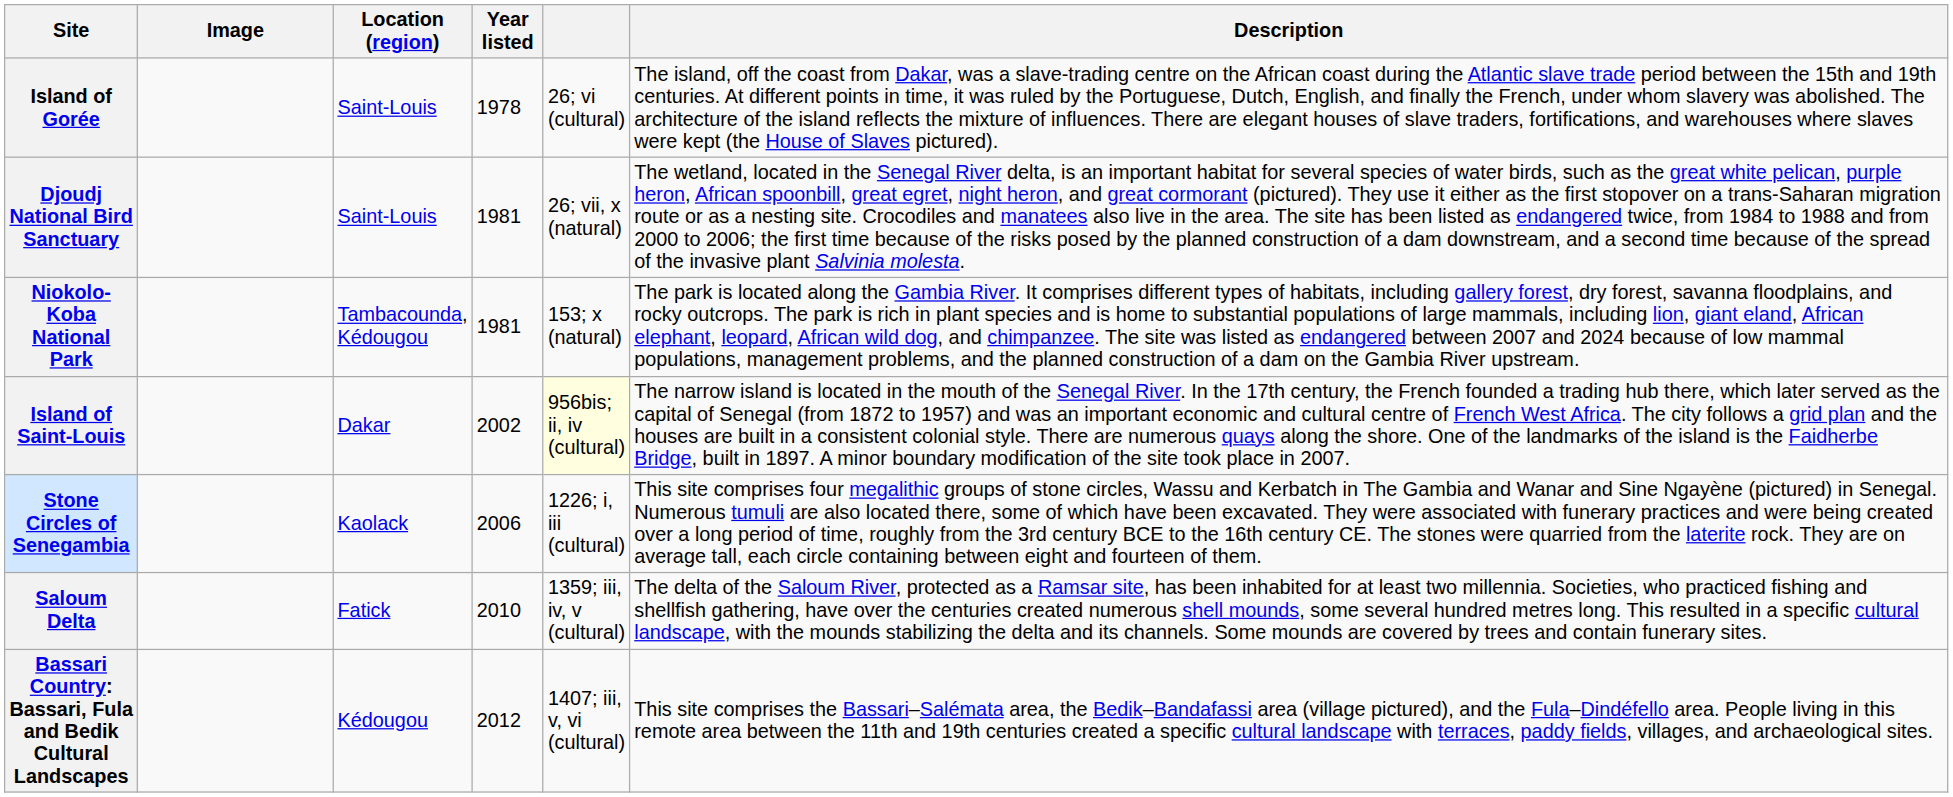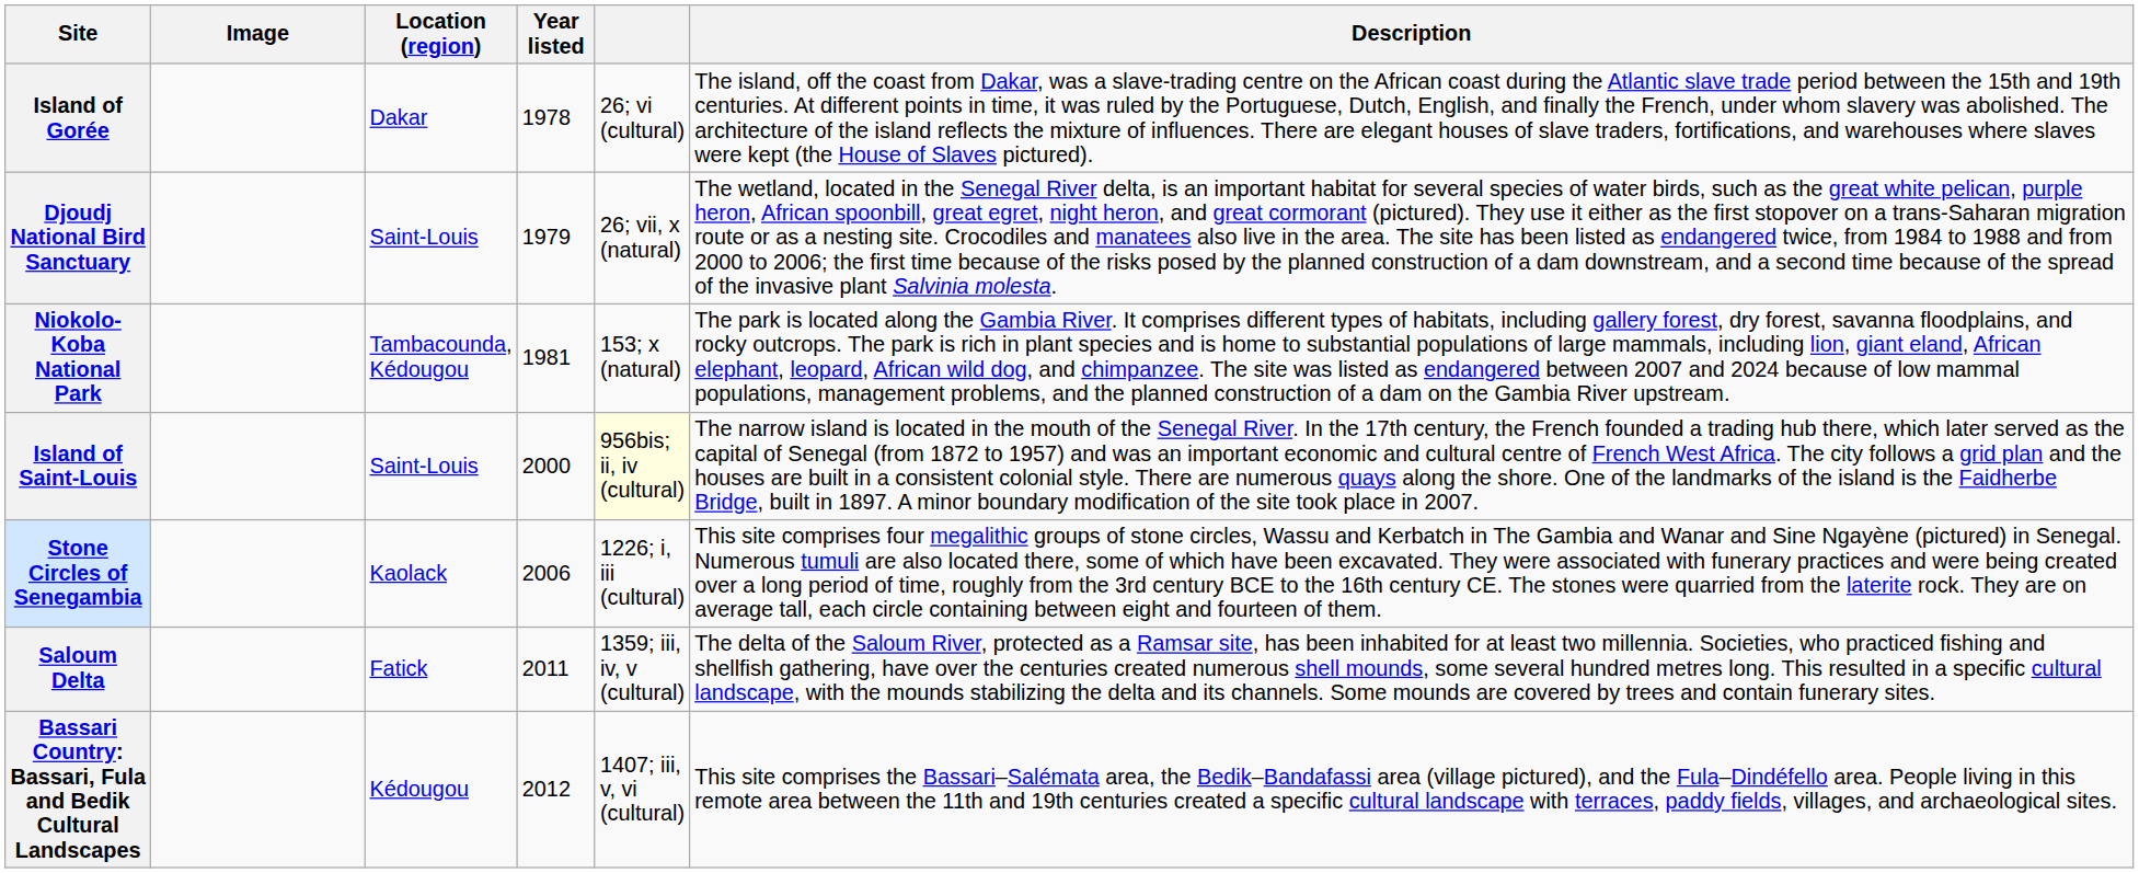 <table class="wikitable sortable plainrowheaders">
 <tr>
 <th style="width:100px;" scope="col">Site</th>
 <th class="unsortable"  style="width:150px;" scope="col">Image</th>
 <th style="width:80px;" scope="col">Location (<a href='#'>region</a>)</th>
 <th style="width:50px;" scope="col">Year listed</th>
 <th style="width:60px;" scope="col" data-sort-type="number"></th>
 <th scope="col" class="unsortable">Description</th>
 </tr>
 <tr>
 <th scope="row">Island of <a href='#'>Gorée</a></th>
 <td></td>
-<td><a href='#'>Saint-Louis</a></td>
+<td><a href='#'>Dakar</a></td>
 <td>1978</td>
 <td>26; vi (cultural)</td>
 <td>The island, off the coast from <a href='#'>Dakar</a>, was a slave-trading centre on the African coast during the <a href='#'>Atlantic slave trade</a> period between the 15th and 19th centuries. At different points in time, it was ruled by the Portuguese, Dutch, English, and finally the French, under whom slavery was abolished. The architecture of the island reflects the mixture of influences. There are elegant houses of slave traders, fortifications, and warehouses where slaves were kept (the <a href='#'>House of Slaves</a> pictured).</td>
 </tr>
 <tr>
 <th scope="row"><a href='#'>Djoudj National Bird Sanctuary</a></th>
 <td></td>
 <td><a href='#'>Saint-Louis</a></td>
-<td>1981</td>
+<td>1979</td>
 <td>26; vii, x (natural)</td>
 <td>The wetland, located in the <a href='#'>Senegal River</a> delta, is an important habitat for several species of water birds, such as the <a href='#'>great white pelican</a>, <a href='#'>purple heron</a>, <a href='#'>African spoonbill</a>, <a href='#'>great egret</a>, <a href='#'>night heron</a>, and <a href='#'>great cormorant</a> (pictured). They use it either as the first stopover on a trans-Saharan migration route or as a nesting site. Crocodiles and <a href='#'>manatees</a> also live in the area. The site has been listed as <a href='#'>endangered</a> twice, from 1984 to 1988 and from 2000 to 2006; the first time because of the risks posed by the planned construction of a dam downstream, and a second time because of the spread of the invasive plant <em><a href='#'>Salvinia molesta</a></em>.</td>
 </tr>
 <tr>
 <th scope="row"><a href='#'>Niokolo-Koba National Park</a></th>
 <td></td>
 <td><a href='#'>Tambacounda</a>, <a href='#'>Kédougou</a></td>
 <td>1981</td>
 <td>153; x (natural)</td>
 <td>The park is located along the <a href='#'>Gambia River</a>. It comprises different types of habitats, including <a href='#'>gallery forest</a>, dry forest, savanna floodplains, and rocky outcrops. The park is rich in plant species and is home to substantial populations of large mammals, including <a href='#'>lion</a>, <a href='#'>giant eland</a>, <a href='#'>African elephant</a>, <a href='#'>leopard</a>, <a href='#'>African wild dog</a>, and <a href='#'>chimpanzee</a>. The site was listed as <a href='#'>endangered</a> between 2007 and 2024 because of low mammal populations, management problems, and the planned construction of a dam on the Gambia River upstream.</td>
 </tr>
 <tr>
 <th scope="row"><a href='#'>Island of Saint-Louis</a></th>
 <td></td>
-<td><a href='#'>Dakar</a></td>
-<td>2002</td>
+<td><a href='#'>Saint-Louis</a></td>
+<td>2000</td>
 <td style="background: lightyellow;">956bis; ii, iv (cultural)</td>
 <td>The narrow island is located in the mouth of the <a href='#'>Senegal River</a>. In the 17th century, the French founded a trading hub there, which later served as the capital of Senegal (from 1872 to 1957) and was an important economic and cultural centre of <a href='#'>French West Africa</a>. The city follows a <a href='#'>grid plan</a> and the houses are built in a consistent colonial style. There are numerous <a href='#'>quays</a> along the shore. One of the landmarks of the island is the <a href='#'>Faidherbe Bridge</a>, built in 1897. A minor boundary modification of the site took place in 2007.</td>
 </tr>
 <tr>
 <th scope="row" style="background:#D0E7FF;"><a href='#'>Stone Circles of Senegambia</a></th>
 <td></td>
 <td><a href='#'>Kaolack</a></td>
 <td>2006</td>
 <td>1226; i, iii (cultural)</td>
 <td>This site comprises four <a href='#'>megalithic</a> groups of stone circles, Wassu and Kerbatch in The Gambia and Wanar and Sine Ngayène (pictured) in Senegal. Numerous <a href='#'>tumuli</a> are also located there, some of which have been excavated. They were associated with funerary practices and were being created over a long period of time, roughly from the 3rd century BCE to the 16th century CE. The stones were quarried from the <a href='#'>laterite</a> rock. They are on average  tall, each circle containing between eight and fourteen of them.</td>
 </tr>
 <tr>
 <th scope="row"><a href='#'>Saloum Delta</a></th>
 <td></td>
 <td><a href='#'>Fatick</a></td>
-<td>2010</td>
+<td>2011</td>
 <td>1359; iii, iv, v (cultural)</td>
 <td>The delta of the <a href='#'>Saloum River</a>, protected as a <a href='#'>Ramsar site</a>, has been inhabited for at least two millennia. Societies, who practiced fishing and shellfish gathering, have over the centuries created numerous <a href='#'>shell mounds</a>, some several hundred metres long. This resulted in a specific <a href='#'>cultural landscape</a>, with the mounds stabilizing the delta and its channels. Some mounds are covered by trees and contain funerary sites.</td>
 </tr>
 <tr>
 <th scope="row"><a href='#'>Bassari Country</a>: Bassari, Fula and Bedik Cultural Landscapes</th>
 <td></td>
 <td><a href='#'>Kédougou</a></td>
 <td>2012</td>
 <td>1407; iii, v, vi (cultural)</td>
 <td>This site comprises the <a href='#'>Bassari</a>–<a href='#'>Salémata</a> area, the <a href='#'>Bedik</a>–<a href='#'>Bandafassi</a> area (village pictured), and the <a href='#'>Fula</a>–<a href='#'>Dindéfello</a> area. People living in this remote area between the 11th and 19th centuries created a specific <a href='#'>cultural landscape</a> with <a href='#'>terraces</a>, <a href='#'>paddy fields</a>, villages, and archaeological sites.</td>
 </tr>
 </table>
